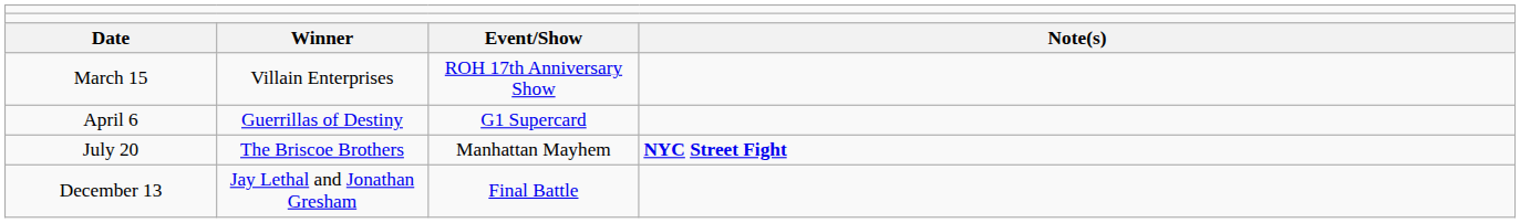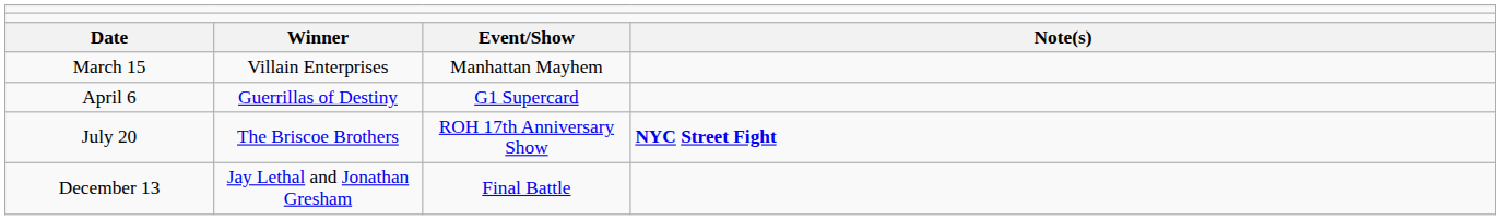 <table class="wikitable" style="text-align:center; width:100%;">
 <tr>
 <td colspan="4"></td>
 </tr>
 <tr>
 <td colspan="4"><strong></strong></td>
 </tr>
 <tr>
 <th width=14%>Date</th>
 <th width=14%>Winner</th>
 <th width=14%>Event/Show</th>
 <th width=58%>Note(s)</th>
 </tr>
 <tr>
 <td>March 15</td>
 <td>Villain Enterprises<br></td>
-<td><a href='#'>ROH 17th Anniversary Show</a></td>
+<td>Manhattan Mayhem</td>
 <td></td>
 </tr>
 <tr>
 <td>April 6</td>
 <td><a href='#'>Guerrillas of Destiny</a><br></td>
 <td><a href='#'>G1 Supercard</a></td>
 <td></td>
 </tr>
 <tr>
 <td>July 20</td>
 <td><a href='#'>The Briscoe Brothers</a><br></td>
-<td>Manhattan Mayhem</td>
+<td><a href='#'>ROH 17th Anniversary Show</a></td>
 <td align=left><strong><a href='#'>NYC</a> <a href='#'>Street Fight</a></strong></td>
 </tr>
 <tr>
 <td>December 13</td>
 <td><a href='#'>Jay Lethal</a> and <a href='#'>Jonathan Gresham</a></td>
 <td><a href='#'>Final Battle</a></td>
 <td></td>
 </tr>
 </table>
